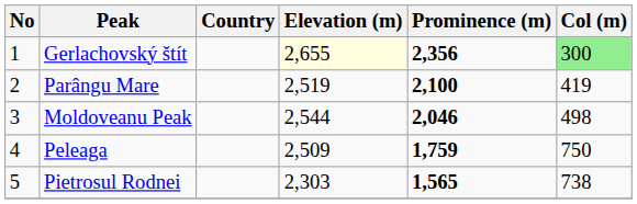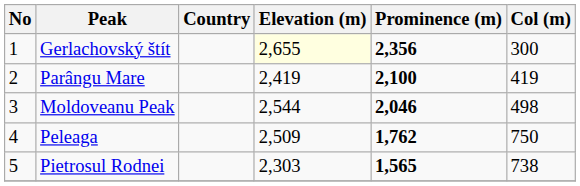 <table class="wikitable sortable">
 <tr>
 <th>No</th>
 <th>Peak</th>
 <th>Country</th>
 <th>Elevation (m)</th>
 <th>Prominence (m)</th>
 <th>Col (m)</th>
 </tr>
 <tr>
 <td>1</td>
 <td><a href='#'>Gerlachovský štít</a></td>
 <td></td>
 <td style="background: lightyellow;">2,655</td>
 <td><strong>2,356</strong></td>
-<td style="background: lightgreen;">300</td>
+<td>300</td>
 </tr>
 <tr>
 <td>2</td>
 <td><a href='#'>Parângu Mare</a></td>
 <td></td>
-<td>2,519</td>
+<td>2,419</td>
 <td><strong>2,100</strong></td>
 <td>419</td>
 </tr>
 <tr>
 <td>3</td>
 <td><a href='#'>Moldoveanu Peak</a></td>
 <td></td>
 <td>2,544</td>
 <td><strong>2,046</strong></td>
 <td>498</td>
 </tr>
 <tr>
 <td>4</td>
 <td><a href='#'>Peleaga</a></td>
 <td></td>
 <td>2,509</td>
-<td><strong>1,759</strong></td>
+<td><strong>1,762</strong></td>
 <td>750</td>
 </tr>
 <tr>
 <td>5</td>
 <td><a href='#'>Pietrosul Rodnei</a></td>
 <td></td>
 <td>2,303</td>
 <td><strong>1,565</strong></td>
 <td>738</td>
 </tr>
 <tr>
 </tr>
 </table>
